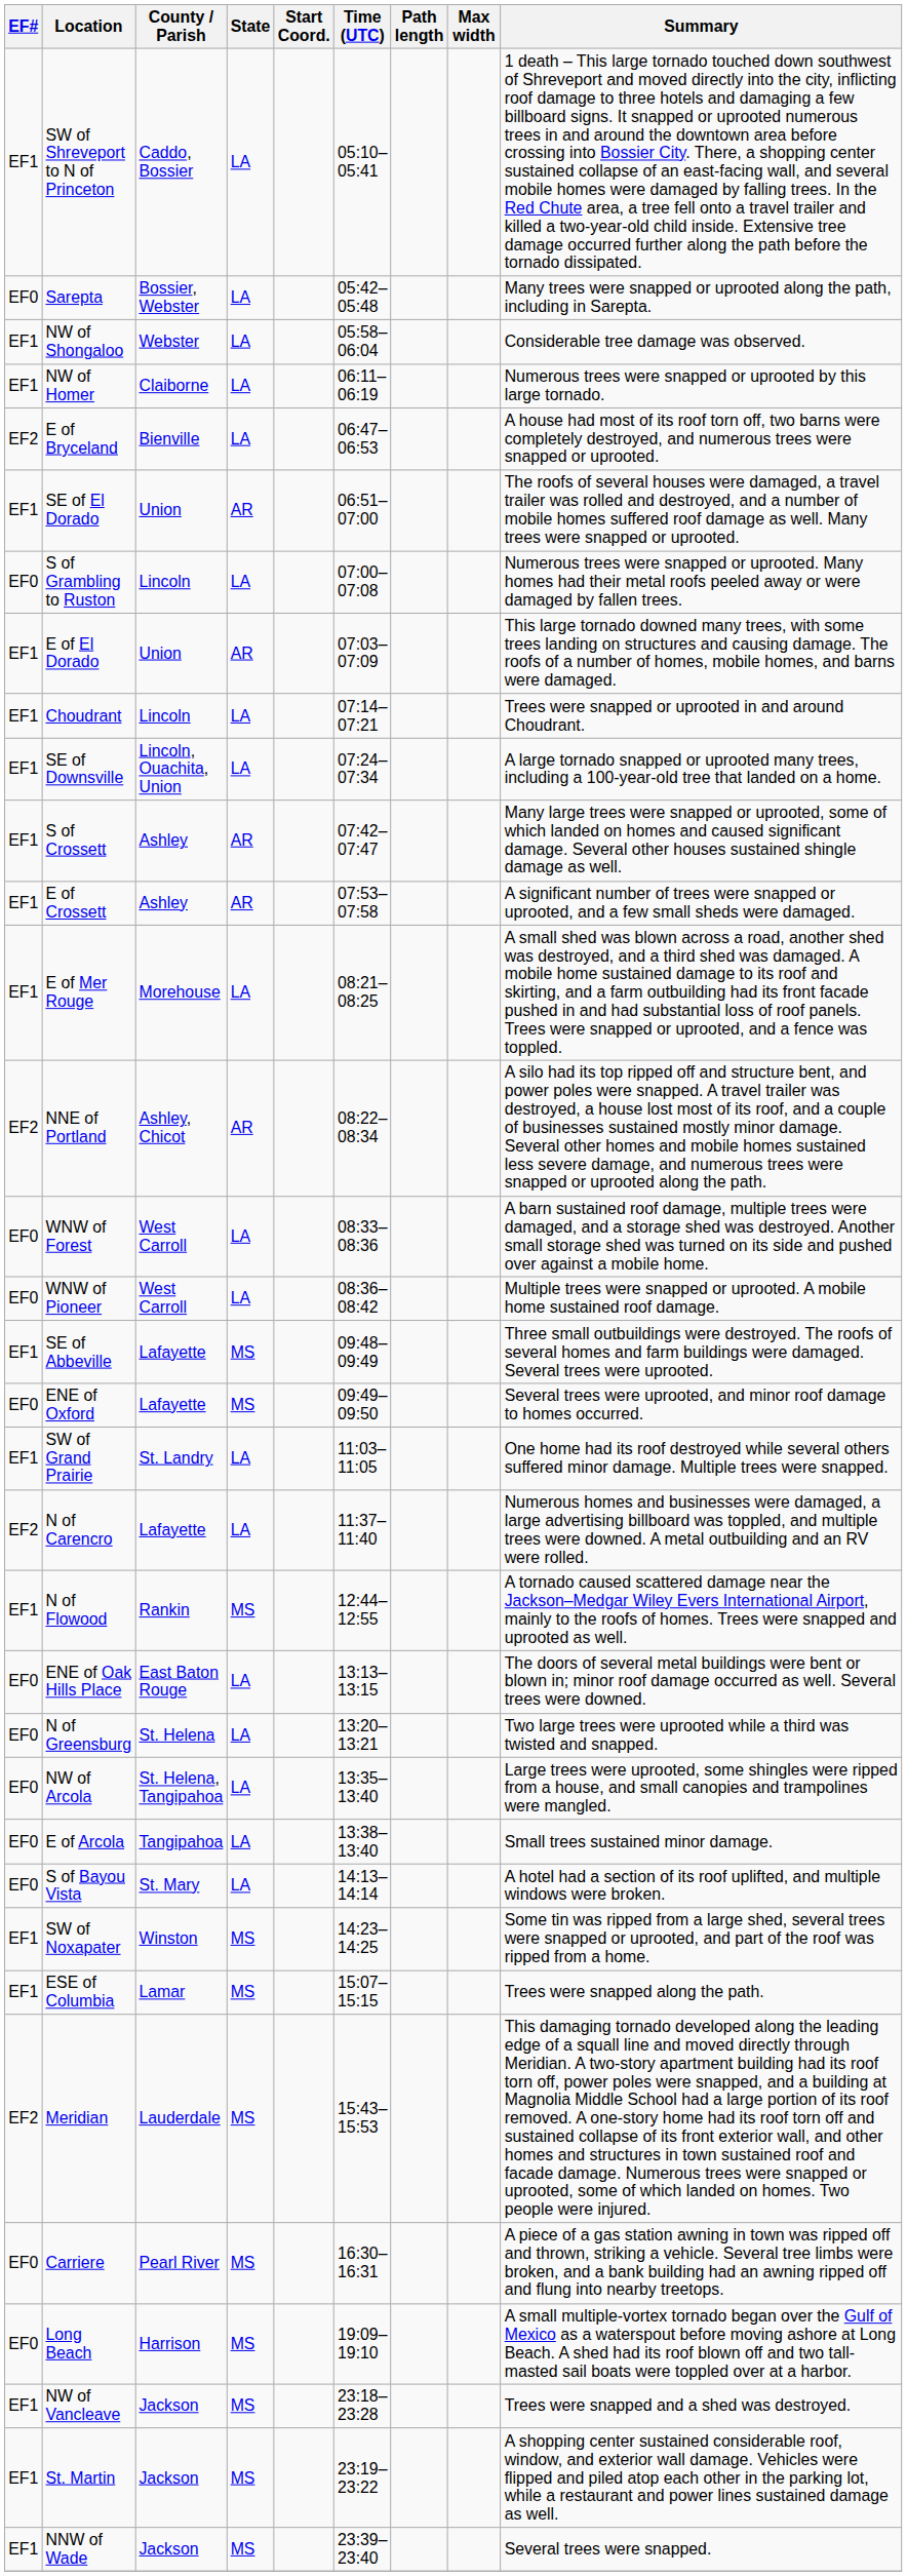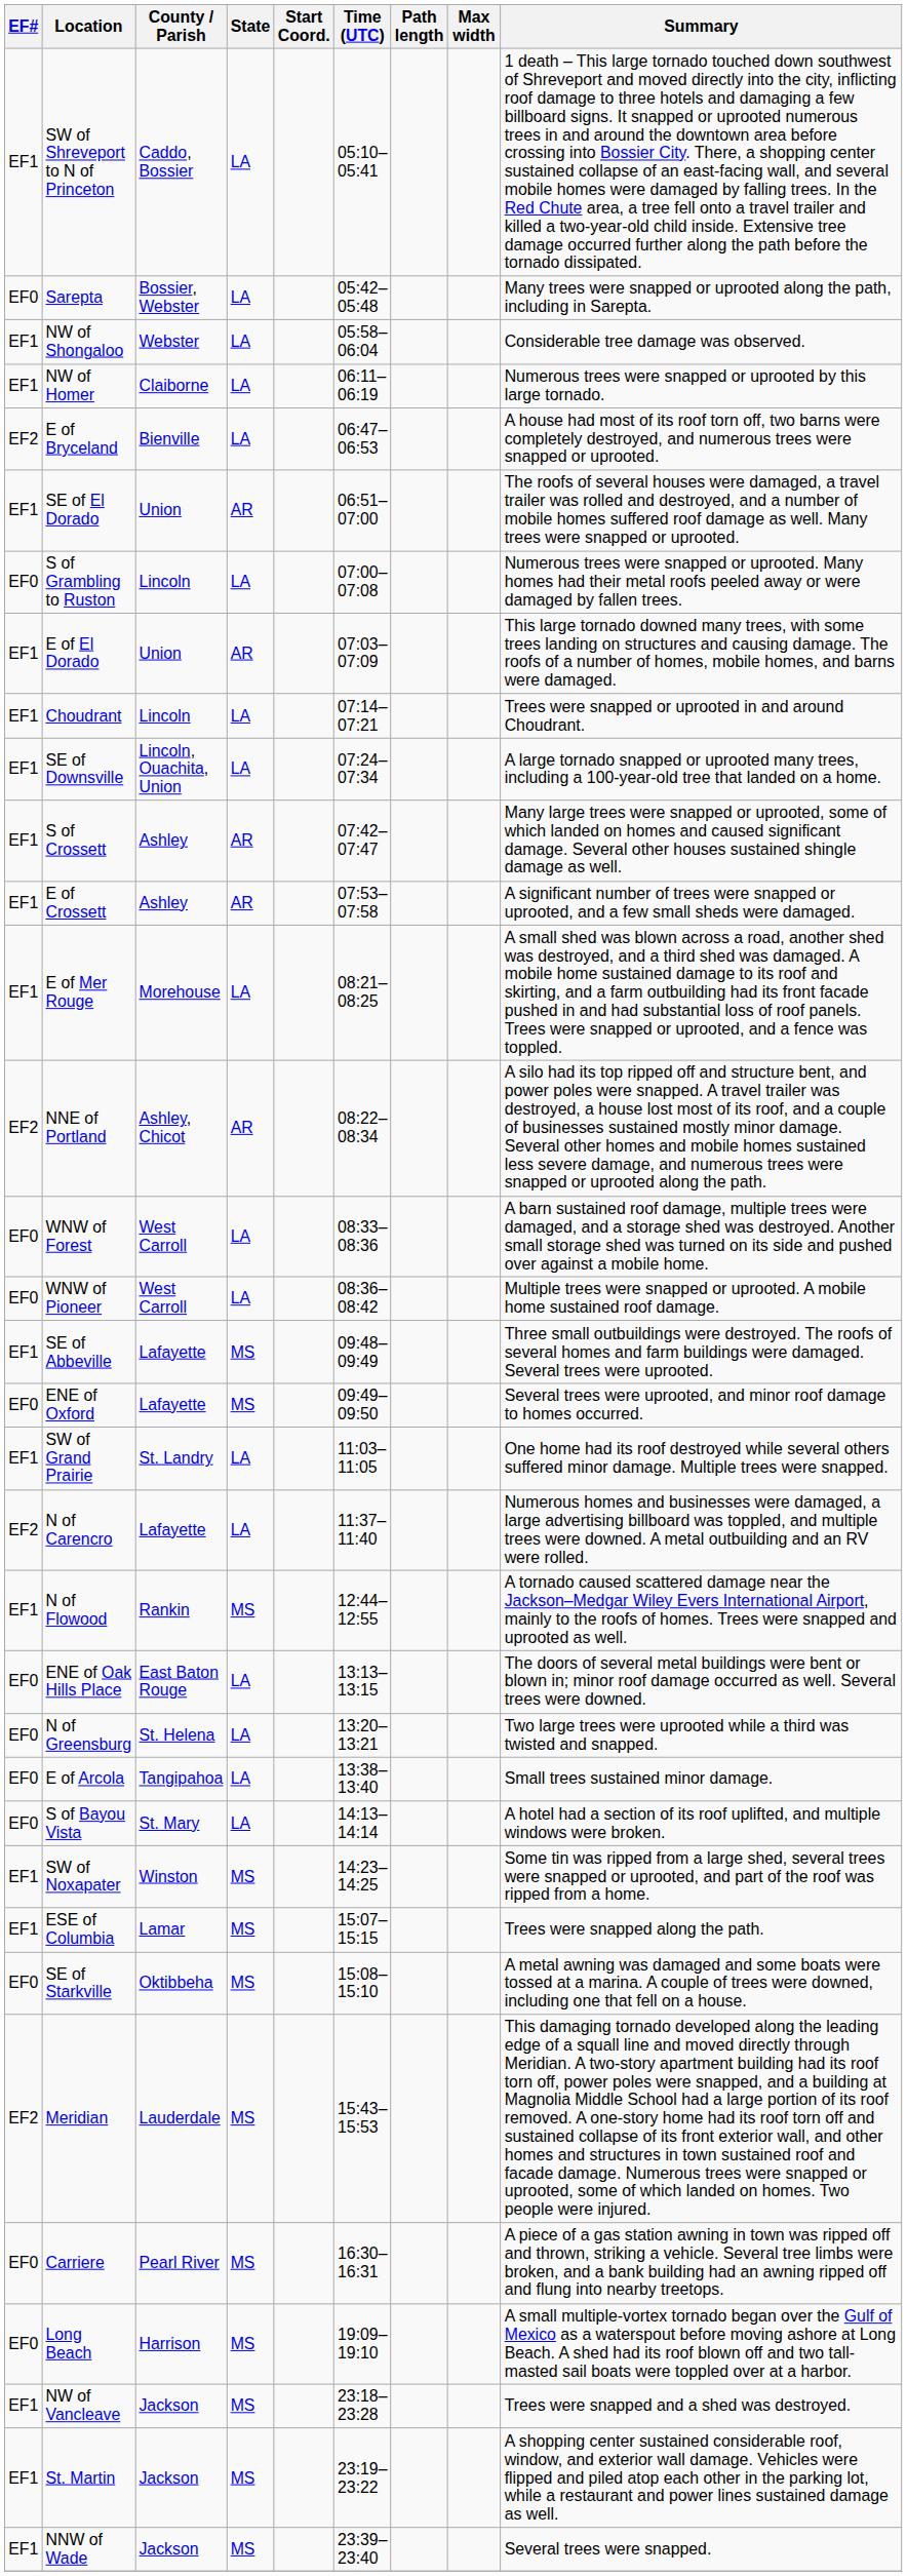 <table class="wikitable sortable" style="width:100%;">
 <tr>
 <th scope="col"  style="width:3%; text-align:center;"><a href='#'>EF#</a></th>
 <th scope="col"  style="width:7%; text-align:center;" class="unsortable">Location</th>
 <th scope="col"  style="width:6%; text-align:center;" class="unsortable">County / Parish</th>
 <th scope="col"  style="width:5%; text-align:center;">State</th>
 <th scope="col"  style="width:6%; text-align:center;">Start Coord.</th>
 <th scope="col"  style="width:6%; text-align:center;">Time (<a href='#'>UTC</a>)</th>
 <th scope="col"  style="width:6%; text-align:center;">Path length</th>
 <th scope="col"  style="width:6%; text-align:center;">Max width</th>
 <th scope="col" class="unsortable" style="width:48%; text-align:center;">Summary</th>
 </tr>
 <tr>
 <td bgcolor=>EF1</td>
 <td>SW of <a href='#'>Shreveport</a> to N of <a href='#'>Princeton</a></td>
 <td><a href='#'>Caddo</a>, <a href='#'>Bossier</a></td>
 <td><a href='#'>LA</a></td>
 <td></td>
 <td>05:10–05:41</td>
 <td></td>
 <td></td>
 <td>1 death – This large tornado touched down southwest of Shreveport and moved directly into the city, inflicting roof damage to three hotels and damaging a few billboard signs. It snapped or uprooted numerous trees in and around the downtown area before crossing into <a href='#'>Bossier City</a>. There, a shopping center sustained collapse of an east-facing wall, and several mobile homes were damaged by falling trees. In the <a href='#'>Red Chute</a> area, a tree fell onto a travel trailer and killed a two-year-old child inside. Extensive tree damage occurred further along the path before the tornado dissipated.</td>
 </tr>
 <tr>
 <td bgcolor=>EF0</td>
 <td><a href='#'>Sarepta</a></td>
 <td><a href='#'>Bossier</a>, <a href='#'>Webster</a></td>
 <td><a href='#'>LA</a></td>
 <td></td>
 <td>05:42–05:48</td>
 <td></td>
 <td></td>
 <td>Many trees were snapped or uprooted along the path, including in Sarepta.</td>
 </tr>
 <tr>
 <td bgcolor=>EF1</td>
 <td>NW of <a href='#'>Shongaloo</a></td>
 <td><a href='#'>Webster</a></td>
 <td><a href='#'>LA</a></td>
 <td></td>
 <td>05:58–06:04</td>
 <td></td>
 <td></td>
 <td>Considerable tree damage was observed.</td>
 </tr>
 <tr>
 <td bgcolor=>EF1</td>
 <td>NW of <a href='#'>Homer</a></td>
 <td><a href='#'>Claiborne</a></td>
 <td><a href='#'>LA</a></td>
 <td></td>
 <td>06:11–06:19</td>
 <td></td>
 <td></td>
 <td>Numerous trees were snapped or uprooted by this large tornado.</td>
 </tr>
 <tr>
 <td bgcolor=>EF2</td>
 <td>E of <a href='#'>Bryceland</a></td>
 <td><a href='#'>Bienville</a></td>
 <td><a href='#'>LA</a></td>
 <td></td>
 <td>06:47–06:53</td>
 <td></td>
 <td></td>
 <td>A house had most of its roof torn off, two barns were completely destroyed, and numerous trees were snapped or uprooted.</td>
 </tr>
 <tr>
 <td bgcolor=>EF1</td>
 <td>SE of <a href='#'>El Dorado</a></td>
 <td><a href='#'>Union</a></td>
 <td><a href='#'>AR</a></td>
 <td></td>
 <td>06:51–07:00</td>
 <td></td>
 <td></td>
 <td>The roofs of several houses were damaged, a travel trailer was rolled and destroyed, and a number of mobile homes suffered roof damage as well. Many trees were snapped or uprooted.</td>
 </tr>
 <tr>
 <td bgcolor=>EF0</td>
 <td>S of <a href='#'>Grambling</a> to <a href='#'>Ruston</a></td>
 <td><a href='#'>Lincoln</a></td>
 <td><a href='#'>LA</a></td>
 <td></td>
 <td>07:00–07:08</td>
 <td></td>
 <td></td>
 <td>Numerous trees were snapped or uprooted. Many homes had their metal roofs peeled away or were damaged by fallen trees.</td>
 </tr>
 <tr>
 <td bgcolor=>EF1</td>
 <td>E of <a href='#'>El Dorado</a></td>
 <td><a href='#'>Union</a></td>
 <td><a href='#'>AR</a></td>
 <td></td>
 <td>07:03–07:09</td>
 <td></td>
 <td></td>
 <td>This large tornado downed many trees, with some trees landing on structures and causing damage. The roofs of a number of homes, mobile homes, and barns were damaged.</td>
 </tr>
 <tr>
 <td bgcolor=>EF1</td>
 <td><a href='#'>Choudrant</a></td>
 <td><a href='#'>Lincoln</a></td>
 <td><a href='#'>LA</a></td>
 <td></td>
 <td>07:14–07:21</td>
 <td></td>
 <td></td>
 <td>Trees were snapped or uprooted in and around Choudrant.</td>
 </tr>
 <tr>
 <td bgcolor=>EF1</td>
 <td>SE of <a href='#'>Downsville</a></td>
 <td><a href='#'>Lincoln</a>, <a href='#'>Ouachita</a>, <a href='#'>Union</a></td>
 <td><a href='#'>LA</a></td>
 <td></td>
 <td>07:24–07:34</td>
 <td></td>
 <td></td>
 <td>A large tornado snapped or uprooted many trees, including a 100-year-old tree that landed on a home.<br></td>
 </tr>
 <tr>
 <td bgcolor=>EF1</td>
 <td>S of <a href='#'>Crossett</a></td>
 <td><a href='#'>Ashley</a></td>
 <td><a href='#'>AR</a></td>
 <td></td>
 <td>07:42–07:47</td>
 <td></td>
 <td></td>
 <td>Many large trees were snapped or uprooted, some of which landed on homes and caused significant damage. Several other houses sustained shingle damage as well.</td>
 </tr>
 <tr>
 <td bgcolor=>EF1</td>
 <td>E of <a href='#'>Crossett</a></td>
 <td><a href='#'>Ashley</a></td>
 <td><a href='#'>AR</a></td>
 <td></td>
 <td>07:53–07:58</td>
 <td></td>
 <td></td>
 <td>A significant number of trees were snapped or uprooted, and a few small sheds were damaged.</td>
 </tr>
 <tr>
 <td bgcolor=>EF1</td>
 <td>E of <a href='#'>Mer Rouge</a></td>
 <td><a href='#'>Morehouse</a></td>
 <td><a href='#'>LA</a></td>
 <td></td>
 <td>08:21–08:25</td>
 <td></td>
 <td></td>
 <td>A small shed was blown across a road, another shed was destroyed, and a third shed was damaged. A mobile home sustained damage to its roof and skirting, and a farm outbuilding had its front facade pushed in and had substantial loss of roof panels. Trees were snapped or uprooted, and a fence was toppled.</td>
 </tr>
 <tr>
 <td bgcolor=>EF2</td>
 <td>NNE of <a href='#'>Portland</a></td>
 <td><a href='#'>Ashley</a>, <a href='#'>Chicot</a></td>
 <td><a href='#'>AR</a></td>
 <td></td>
 <td>08:22–08:34</td>
 <td></td>
 <td></td>
 <td>A silo had its top ripped off and structure bent, and power poles were snapped. A travel trailer was destroyed, a house lost most of its roof, and a couple of businesses sustained mostly minor damage. Several other homes and mobile homes sustained less severe damage, and numerous trees were snapped or uprooted along the path.</td>
 </tr>
 <tr>
 <td bgcolor=>EF0</td>
 <td>WNW of <a href='#'>Forest</a></td>
 <td><a href='#'>West Carroll</a></td>
 <td><a href='#'>LA</a></td>
 <td></td>
 <td>08:33–08:36</td>
 <td></td>
 <td></td>
 <td>A barn sustained roof damage, multiple trees were damaged, and a storage shed was destroyed. Another small storage shed was turned on its side and pushed over against a mobile home.</td>
 </tr>
 <tr>
 <td bgcolor=>EF0</td>
 <td>WNW of <a href='#'>Pioneer</a></td>
 <td><a href='#'>West Carroll</a></td>
 <td><a href='#'>LA</a></td>
 <td></td>
 <td>08:36–08:42</td>
 <td></td>
 <td></td>
 <td>Multiple trees were snapped or uprooted. A mobile home sustained roof damage.</td>
 </tr>
 <tr>
 <td bgcolor=>EF1</td>
 <td>SE of <a href='#'>Abbeville</a></td>
 <td><a href='#'>Lafayette</a></td>
 <td><a href='#'>MS</a></td>
 <td></td>
 <td>09:48–09:49</td>
 <td></td>
 <td></td>
 <td>Three small outbuildings were destroyed. The roofs of several homes and farm buildings were damaged. Several trees were uprooted.</td>
 </tr>
 <tr>
 <td bgcolor=>EF0</td>
 <td>ENE of <a href='#'>Oxford</a></td>
 <td><a href='#'>Lafayette</a></td>
 <td><a href='#'>MS</a></td>
 <td></td>
 <td>09:49–09:50</td>
 <td></td>
 <td></td>
 <td>Several trees were uprooted, and minor roof damage to homes occurred.</td>
 </tr>
 <tr>
 <td bgcolor=>EF1</td>
 <td>SW of <a href='#'>Grand Prairie</a></td>
 <td><a href='#'>St. Landry</a></td>
 <td><a href='#'>LA</a></td>
 <td></td>
 <td>11:03–11:05</td>
 <td></td>
 <td></td>
 <td>One home had its roof destroyed while several others suffered minor damage. Multiple trees were snapped.</td>
 </tr>
 <tr>
 <td bgcolor=>EF2</td>
 <td>N of <a href='#'>Carencro</a></td>
 <td><a href='#'>Lafayette</a></td>
 <td><a href='#'>LA</a></td>
 <td></td>
 <td>11:37–11:40</td>
 <td></td>
 <td></td>
 <td>Numerous homes and businesses were damaged, a large advertising billboard was toppled, and multiple trees were downed. A metal outbuilding and an RV were rolled.</td>
 </tr>
 <tr>
 <td bgcolor=>EF1</td>
 <td>N of <a href='#'>Flowood</a></td>
 <td><a href='#'>Rankin</a></td>
 <td><a href='#'>MS</a></td>
 <td></td>
 <td>12:44–12:55</td>
 <td></td>
 <td></td>
 <td>A tornado caused scattered damage near the <a href='#'>Jackson–Medgar Wiley Evers International Airport</a>, mainly to the roofs of homes. Trees were snapped and uprooted as well.</td>
 </tr>
 <tr>
 <td bgcolor=>EF0</td>
 <td>ENE of <a href='#'>Oak Hills Place</a></td>
 <td><a href='#'>East Baton Rouge</a></td>
 <td><a href='#'>LA</a></td>
 <td></td>
 <td>13:13–13:15</td>
 <td></td>
 <td></td>
 <td>The doors of several metal buildings were bent or blown in; minor roof damage occurred as well. Several trees were downed.</td>
 </tr>
 <tr>
 <td bgcolor=>EF0</td>
 <td>N of <a href='#'>Greensburg</a></td>
 <td><a href='#'>St. Helena</a></td>
 <td><a href='#'>LA</a></td>
 <td></td>
 <td>13:20–13:21</td>
 <td></td>
 <td></td>
 <td>Two large trees were uprooted while a third was twisted and snapped.</td>
 </tr>
 <tr>
 <td bgcolor=>EF0</td>
-<td>NW of <a href='#'>Arcola</a></td>
-<td><a href='#'>St. Helena</a>, <a href='#'>Tangipahoa</a></td>
-<td><a href='#'>LA</a></td>
-<td></td>
-<td>13:35–13:40</td>
-<td></td>
-<td></td>
-<td>Large trees were uprooted, some shingles were ripped from a house, and small canopies and trampolines were mangled.</td>
-</tr>
-<tr>
-<td bgcolor=>EF0</td>
 <td>E of <a href='#'>Arcola</a></td>
 <td><a href='#'>Tangipahoa</a></td>
 <td><a href='#'>LA</a></td>
 <td></td>
 <td>13:38–13:40</td>
 <td></td>
 <td></td>
 <td>Small trees sustained minor damage.</td>
 </tr>
 <tr>
 <td bgcolor=>EF0</td>
 <td>S of <a href='#'>Bayou Vista</a></td>
 <td><a href='#'>St. Mary</a></td>
 <td><a href='#'>LA</a></td>
 <td></td>
 <td>14:13–14:14</td>
 <td></td>
 <td></td>
 <td>A hotel had a section of its roof uplifted, and multiple windows were broken.</td>
 </tr>
 <tr>
 <td bgcolor=>EF1</td>
 <td>SW of <a href='#'>Noxapater</a></td>
 <td><a href='#'>Winston</a></td>
 <td><a href='#'>MS</a></td>
 <td></td>
 <td>14:23–14:25</td>
 <td></td>
 <td></td>
 <td>Some tin was ripped from a large shed, several trees were snapped or uprooted, and part of the roof was ripped from a home.</td>
 </tr>
 <tr>
 <td bgcolor=>EF1</td>
 <td>ESE of <a href='#'>Columbia</a></td>
 <td><a href='#'>Lamar</a></td>
 <td><a href='#'>MS</a></td>
 <td></td>
 <td>15:07–15:15</td>
 <td></td>
 <td></td>
 <td>Trees were snapped along the path.</td>
+</tr>
+<tr>
+<td bgcolor=>EF0</td>
+<td>SE of <a href='#'>Starkville</a></td>
+<td><a href='#'>Oktibbeha</a></td>
+<td><a href='#'>MS</a></td>
+<td></td>
+<td>15:08–15:10</td>
+<td></td>
+<td></td>
+<td>A metal awning was damaged and some boats were tossed at a marina. A couple of trees were downed, including one that fell on a house.</td>
 </tr>
 <tr>
 <td bgcolor=>EF2</td>
 <td><a href='#'>Meridian</a></td>
 <td><a href='#'>Lauderdale</a></td>
 <td><a href='#'>MS</a></td>
 <td></td>
 <td>15:43–15:53</td>
 <td></td>
 <td></td>
 <td>This damaging tornado developed along the leading edge of a squall line and moved directly through Meridian. A two-story apartment building had its roof torn off, power poles were snapped, and a building at Magnolia Middle School had a large portion of its roof removed. A one-story home had its roof torn off and sustained collapse of its front exterior wall, and other homes and structures in town sustained roof and facade damage. Numerous trees were snapped or uprooted, some of which landed on homes. Two people were injured.</td>
 </tr>
 <tr>
 <td bgcolor=>EF0</td>
 <td><a href='#'>Carriere</a></td>
 <td><a href='#'>Pearl River</a></td>
 <td><a href='#'>MS</a></td>
 <td></td>
 <td>16:30–16:31</td>
 <td></td>
 <td></td>
 <td>A piece of a gas station awning in town was ripped off and thrown, striking a vehicle. Several tree limbs were broken, and a bank building had an awning ripped off and flung into nearby treetops.</td>
 </tr>
 <tr>
 <td bgcolor=>EF0</td>
 <td><a href='#'>Long Beach</a></td>
 <td><a href='#'>Harrison</a></td>
 <td><a href='#'>MS</a></td>
 <td></td>
 <td>19:09–19:10</td>
 <td></td>
 <td></td>
 <td>A small multiple-vortex tornado began over the <a href='#'>Gulf of Mexico</a> as a waterspout before moving ashore at Long Beach. A shed had its roof blown off and two tall-masted sail boats were toppled over at a harbor.</td>
 </tr>
 <tr>
 <td bgcolor=>EF1</td>
 <td>NW of <a href='#'>Vancleave</a></td>
 <td><a href='#'>Jackson</a></td>
 <td><a href='#'>MS</a></td>
 <td></td>
 <td>23:18–23:28</td>
 <td></td>
 <td></td>
 <td>Trees were snapped and a shed was destroyed.</td>
 </tr>
 <tr>
 <td bgcolor=>EF1</td>
 <td><a href='#'>St. Martin</a></td>
 <td><a href='#'>Jackson</a></td>
 <td><a href='#'>MS</a></td>
 <td></td>
 <td>23:19–23:22</td>
 <td></td>
 <td></td>
 <td>A shopping center sustained considerable roof, window, and exterior wall damage. Vehicles were flipped and piled atop each other in the parking lot, while a restaurant and power lines sustained damage as well.</td>
 </tr>
 <tr>
 <td bgcolor=>EF1</td>
 <td>NNW of <a href='#'>Wade</a></td>
 <td><a href='#'>Jackson</a></td>
 <td><a href='#'>MS</a></td>
 <td></td>
 <td>23:39–23:40</td>
 <td></td>
 <td></td>
 <td>Several trees were snapped.</td>
 </tr>
 <tr>
 </tr>
 </table>
